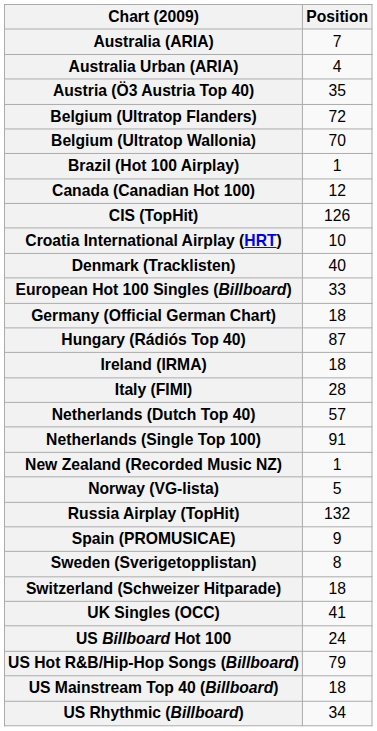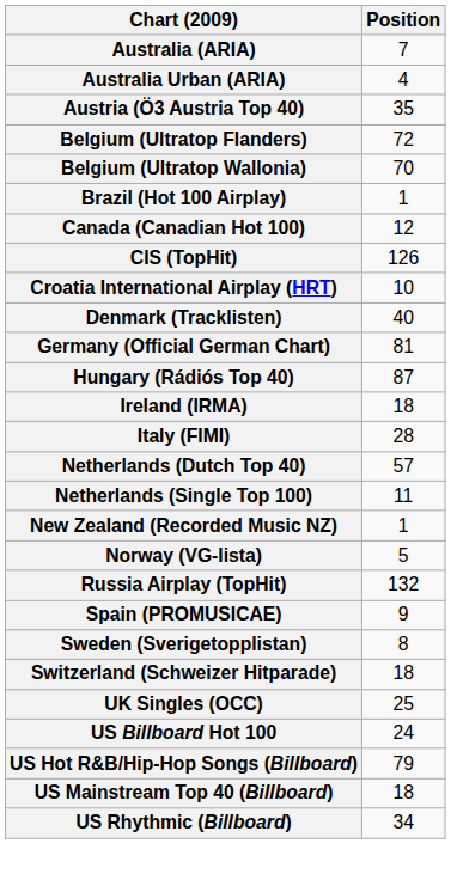 <table class="wikitable sortable plainrowheaders" style="text-align:center">
 <tr>
 <th scope="col">Chart (2009)</th>
 <th scope="col">Position</th>
 </tr>
 <tr>
 <th scope="row">Australia (ARIA)</th>
 <td style="text-align:center;">7</td>
 </tr>
 <tr>
 <th scope="row">Australia Urban (ARIA)</th>
 <td style="text-align:center;">4</td>
 </tr>
 <tr>
 <th scope="row">Austria (Ö3 Austria Top 40)</th>
 <td style="text-align:center;">35</td>
 </tr>
 <tr>
 <th scope="row">Belgium (Ultratop Flanders)</th>
 <td style="text-align:center;">72</td>
 </tr>
 <tr>
 <th scope="row">Belgium (Ultratop Wallonia)</th>
 <td style="text-align:center;">70</td>
 </tr>
 <tr>
 <th scope="row">Brazil (Hot 100 Airplay)</th>
 <td style="text-align:center;">1</td>
 </tr>
 <tr>
 <th scope="row">Canada (Canadian Hot 100)</th>
 <td style="text-align:center;">12</td>
 </tr>
 <tr>
 <th scope="row">CIS (TopHit)</th>
 <td style="text-align:center;">126</td>
 </tr>
 <tr>
 <th scope="row">Croatia International Airplay (<a href='#'>HRT</a>)</th>
 <td>10</td>
 </tr>
 <tr>
 <th scope="row">Denmark (Tracklisten)</th>
 <td style="text-align:center;">40</td>
 </tr>
 <tr>
-<th scope="row">European Hot 100 Singles (<em>Billboard</em>)</th>
-<td>33</td>
-</tr>
-<tr>
 <th scope="row">Germany (Official German Chart)</th>
-<td style="text-align:center;">18</td>
+<td style="text-align:center;">81</td>
 </tr>
 <tr>
 <th scope="row">Hungary (Rádiós Top 40)</th>
 <td style="text-align:center;">87</td>
 </tr>
 <tr>
 <th scope="row">Ireland (IRMA)</th>
 <td style="text-align:center;">18</td>
 </tr>
 <tr>
 <th scope="row">Italy (FIMI)</th>
 <td style="text-align:center;">28</td>
 </tr>
 <tr>
 <th scope="row">Netherlands (Dutch Top 40)</th>
 <td style="text-align:center;">57</td>
 </tr>
 <tr>
 <th scope="row">Netherlands (Single Top 100)</th>
-<td style="text-align:center;">91</td>
+<td style="text-align:center;">11</td>
 </tr>
 <tr>
 <th scope="row">New Zealand (Recorded Music NZ)</th>
 <td style="text-align:center;">1</td>
 </tr>
 <tr>
 <th scope="row">Norway (VG-lista)</th>
 <td style="text-align:center;">5</td>
 </tr>
 <tr>
 <th scope="row">Russia Airplay (TopHit)</th>
 <td style="text-align:center;">132</td>
 </tr>
 <tr>
 <th scope="row">Spain (PROMUSICAE)</th>
 <td style="text-align:center;">9</td>
 </tr>
 <tr>
 <th scope="row">Sweden (Sverigetopplistan)</th>
 <td style="text-align:center;">8</td>
 </tr>
 <tr>
 <th scope="row">Switzerland (Schweizer Hitparade)</th>
 <td style="text-align:center;">18</td>
 </tr>
 <tr>
 <th scope="row">UK Singles (OCC)</th>
-<td style="text-align:center;">41</td>
+<td style="text-align:center;">25</td>
 </tr>
 <tr>
 <th scope="row">US <em>Billboard</em> Hot 100</th>
 <td style="text-align:center;">24</td>
 </tr>
 <tr>
 <th scope="row">US Hot R&B/Hip-Hop Songs (<em>Billboard</em>)</th>
 <td style="text-align:center;">79</td>
 </tr>
 <tr>
 <th scope="row">US Mainstream Top 40 (<em>Billboard</em>)</th>
 <td style="text-align:center;">18</td>
 </tr>
 <tr>
 <th scope="row">US Rhythmic (<em>Billboard</em>)</th>
 <td style="text-align:center;">34</td>
 </tr>
 </table>
